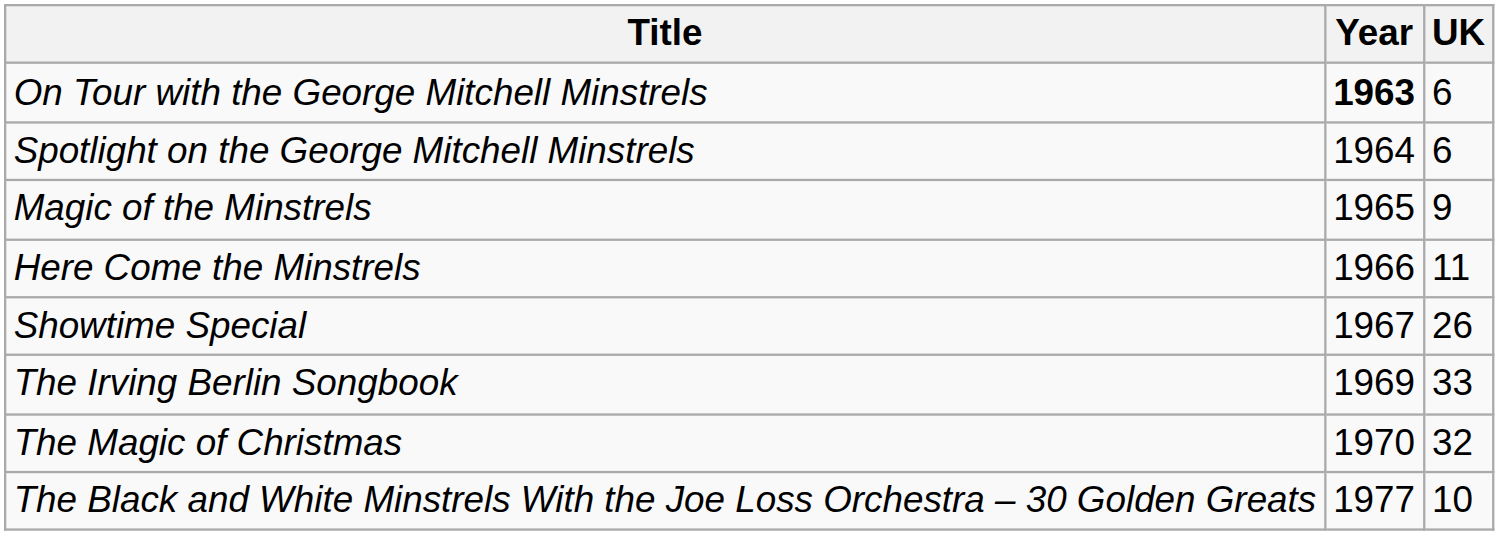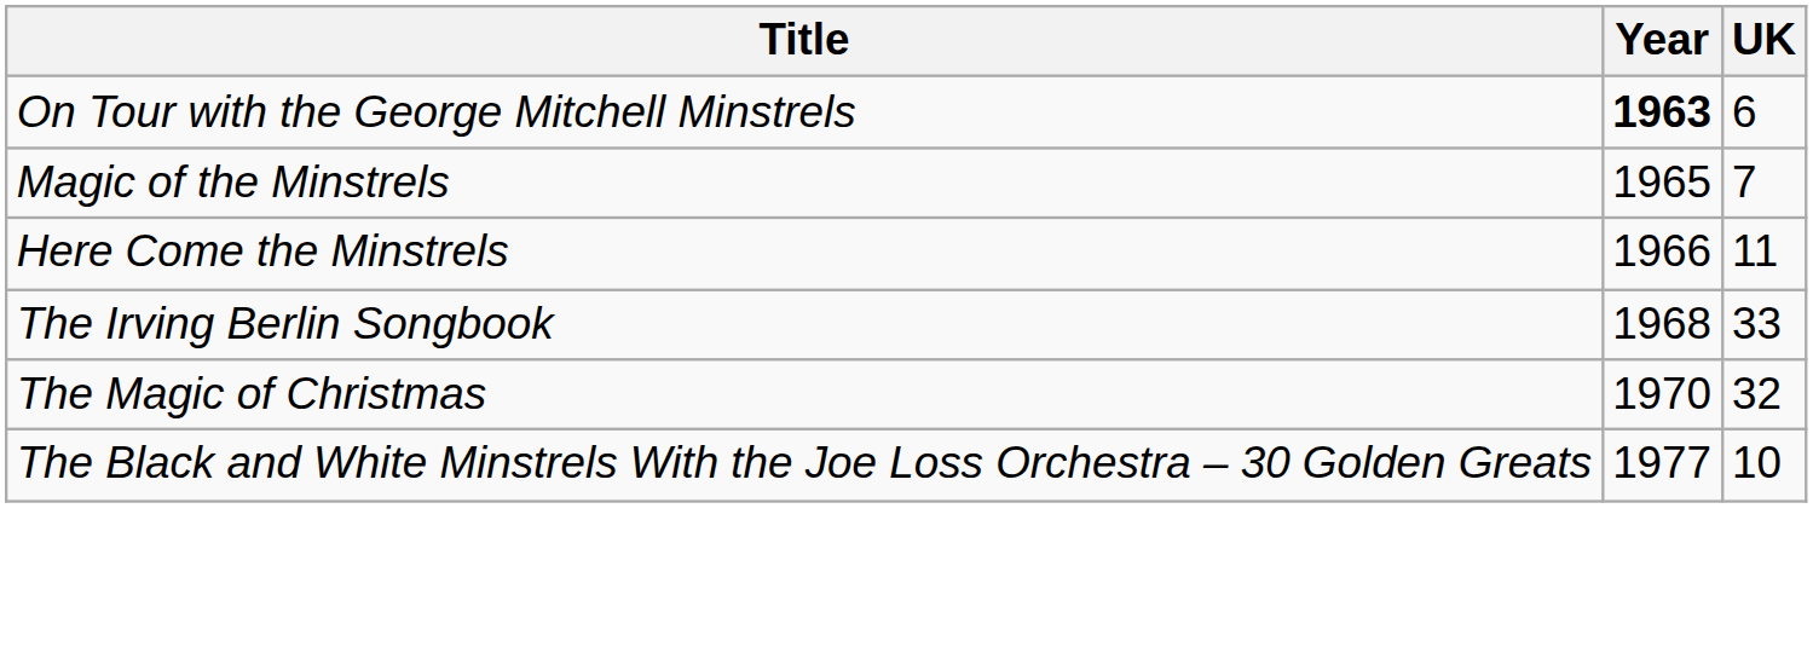 <table class="wikitable sortable">
 <tr>
 <th>Title</th>
 <th>Year</th>
 <th>UK</th>
 </tr>
 <tr>
 <td align="left"><em>On Tour with the George Mitchell Minstrels</em></td>
 <td align="left"><strong>1963</strong></td>
 <td align="left">6</td>
 </tr>
 <tr>
-<td align="left"><em>Spotlight on the George Mitchell Minstrels</em></td>
-<td align="left">1964</td>
-<td align="left">6</td>
-</tr>
-<tr>
 <td align="left"><em>Magic of the Minstrels</em></td>
 <td align="left">1965</td>
-<td align="left">9</td>
+<td align="left">7</td>
 </tr>
 <tr>
 <td align="left"><em>Here Come the Minstrels</em></td>
 <td align="left">1966</td>
 <td align="left">11</td>
 </tr>
 <tr>
-<td align="left"><em>Showtime Special</em></td>
-<td align="left">1967</td>
-<td align="left">26</td>
-</tr>
-<tr>
 <td align="left"><em>The Irving Berlin Songbook</em></td>
-<td align="left">1969</td>
+<td align="left">1968</td>
 <td align="left">33</td>
 </tr>
 <tr>
 <td align="left"><em>The Magic of Christmas</em></td>
 <td align="left">1970</td>
 <td align="left">32</td>
 </tr>
 <tr>
 <td align="left"><em>The Black and White Minstrels With the Joe Loss Orchestra – 30 Golden Greats</em></td>
 <td align="left">1977</td>
 <td align="left">10</td>
 </tr>
 </table>
